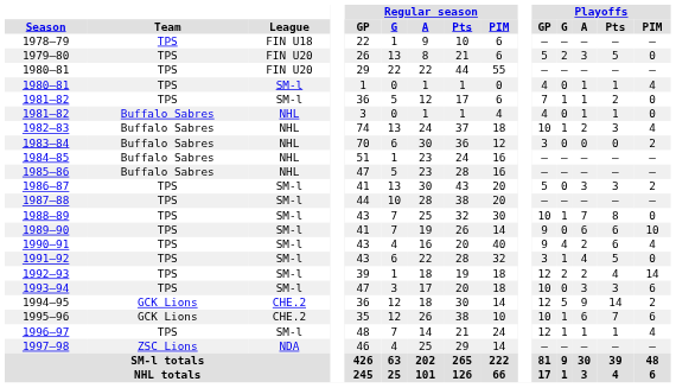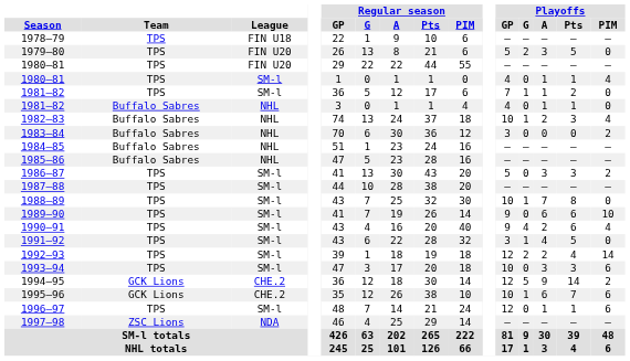 <table border="0" cellpadding="1" cellspacing="0" style="text-align:center; width:60em">
 <tr bgcolor="#e0e0e0">
 <th colspan="3" bgcolor="#ffffff"> </th>
 <th rowspan="99" bgcolor="#ffffff"> </th>
 <th colspan="5"><a href='#'>Regular season</a></th>
 <th rowspan="99" bgcolor="#ffffff"> </th>
 <th colspan="5"><a href='#'>Playoffs</a></th>
 </tr>
 <tr bgcolor="#e0e0e0">
 <th><a href='#'>Season</a></th>
 <th>Team</th>
 <th>League</th>
 <th>GP</th>
 <th><a href='#'>G</a></th>
 <th><a href='#'>A</a></th>
 <th><a href='#'>Pts</a></th>
 <th><a href='#'>PIM</a></th>
 <th>GP</th>
 <th>G</th>
 <th>A</th>
 <th>Pts</th>
 <th>PIM</th>
 </tr>
 <tr>
 <td>1978–79</td>
 <td><a href='#'>TPS</a></td>
 <td>FIN U18</td>
 <td>22</td>
 <td>1</td>
 <td>9</td>
 <td>10</td>
 <td>6</td>
 <td>—</td>
 <td>—</td>
 <td>—</td>
 <td>—</td>
 <td>—</td>
 </tr>
 <tr bgcolor="#f0f0f0">
 <td>1979–80</td>
 <td>TPS</td>
 <td>FIN U20</td>
 <td>26</td>
 <td>13</td>
 <td>8</td>
 <td>21</td>
 <td>6</td>
 <td>5</td>
 <td>2</td>
 <td>3</td>
 <td>5</td>
 <td>0</td>
 </tr>
 <tr>
 <td>1980–81</td>
 <td>TPS</td>
 <td>FIN U20</td>
 <td>29</td>
 <td>22</td>
 <td>22</td>
 <td>44</td>
 <td>55</td>
 <td>—</td>
 <td>—</td>
 <td>—</td>
 <td>—</td>
 <td>—</td>
 </tr>
 <tr bgcolor="#f0f0f0">
 <td><a href='#'>1980–81</a></td>
 <td>TPS</td>
 <td><a href='#'>SM-l</a></td>
 <td>1</td>
 <td>0</td>
 <td>1</td>
 <td>1</td>
 <td>0</td>
 <td>4</td>
 <td>0</td>
 <td>1</td>
 <td>1</td>
 <td>4</td>
 </tr>
 <tr>
 <td><a href='#'>1981–82</a></td>
 <td>TPS</td>
 <td>SM-l</td>
 <td>36</td>
 <td>5</td>
 <td>12</td>
 <td>17</td>
 <td>6</td>
 <td>7</td>
 <td>1</td>
 <td>1</td>
 <td>2</td>
 <td>0</td>
 </tr>
 <tr bgcolor="#f0f0f0">
 <td><a href='#'>1981–82</a></td>
 <td><a href='#'>Buffalo Sabres</a></td>
 <td><a href='#'>NHL</a></td>
 <td>3</td>
 <td>0</td>
 <td>1</td>
 <td>1</td>
 <td>4</td>
 <td>4</td>
 <td>0</td>
 <td>1</td>
 <td>1</td>
 <td>0</td>
 </tr>
 <tr>
 <td><a href='#'>1982–83</a></td>
 <td>Buffalo Sabres</td>
 <td>NHL</td>
 <td>74</td>
 <td>13</td>
 <td>24</td>
 <td>37</td>
 <td>18</td>
 <td>10</td>
 <td>1</td>
 <td>2</td>
 <td>3</td>
 <td>4</td>
 </tr>
 <tr bgcolor="#f0f0f0">
 <td><a href='#'>1983–84</a></td>
 <td>Buffalo Sabres</td>
 <td>NHL</td>
 <td>70</td>
 <td>6</td>
 <td>30</td>
 <td>36</td>
 <td>12</td>
 <td>3</td>
 <td>0</td>
 <td>0</td>
 <td>0</td>
 <td>2</td>
 </tr>
 <tr>
 <td><a href='#'>1984–85</a></td>
 <td>Buffalo Sabres</td>
 <td>NHL</td>
 <td>51</td>
 <td>1</td>
 <td>23</td>
 <td>24</td>
 <td>16</td>
 <td>—</td>
 <td>—</td>
 <td>—</td>
 <td>—</td>
 <td>—</td>
 </tr>
 <tr bgcolor="#f0f0f0">
 <td><a href='#'>1985–86</a></td>
 <td>Buffalo Sabres</td>
 <td>NHL</td>
 <td>47</td>
 <td>5</td>
 <td>23</td>
 <td>28</td>
 <td>16</td>
 <td>—</td>
 <td>—</td>
 <td>—</td>
 <td>—</td>
 <td>—</td>
 </tr>
 <tr>
 <td><a href='#'>1986–87</a></td>
 <td>TPS</td>
 <td>SM-l</td>
 <td>41</td>
 <td>13</td>
 <td>30</td>
 <td>43</td>
 <td>20</td>
 <td>5</td>
 <td>0</td>
 <td>3</td>
 <td>3</td>
 <td>2</td>
 </tr>
 <tr bgcolor="#f0f0f0">
 <td><a href='#'>1987–88</a></td>
 <td>TPS</td>
 <td>SM-l</td>
 <td>44</td>
 <td>10</td>
 <td>28</td>
 <td>38</td>
 <td>20</td>
 <td>—</td>
 <td>—</td>
 <td>—</td>
 <td>—</td>
 <td>—</td>
 </tr>
 <tr>
 <td><a href='#'>1988–89</a></td>
 <td>TPS</td>
 <td>SM-l</td>
 <td>43</td>
 <td>7</td>
 <td>25</td>
 <td>32</td>
 <td>30</td>
 <td>10</td>
 <td>1</td>
 <td>7</td>
 <td>8</td>
 <td>0</td>
 </tr>
 <tr bgcolor="#f0f0f0">
 <td><a href='#'>1989–90</a></td>
 <td>TPS</td>
 <td>SM-l</td>
 <td>41</td>
 <td>7</td>
 <td>19</td>
 <td>26</td>
 <td>14</td>
 <td>9</td>
 <td>0</td>
 <td>6</td>
 <td>6</td>
 <td>10</td>
 </tr>
 <tr>
 <td><a href='#'>1990–91</a></td>
 <td>TPS</td>
 <td>SM-l</td>
 <td>43</td>
 <td>4</td>
 <td>16</td>
 <td>20</td>
 <td>40</td>
 <td>9</td>
 <td>4</td>
 <td>2</td>
 <td>6</td>
 <td>4</td>
 </tr>
 <tr bgcolor="#f0f0f0">
 <td><a href='#'>1991–92</a></td>
 <td>TPS</td>
 <td>SM-l</td>
 <td>43</td>
 <td>6</td>
 <td>22</td>
 <td>28</td>
 <td>32</td>
 <td>3</td>
 <td>1</td>
 <td>4</td>
 <td>5</td>
 <td>0</td>
 </tr>
 <tr>
 <td><a href='#'>1992–93</a></td>
 <td>TPS</td>
 <td>SM-l</td>
 <td>39</td>
 <td>1</td>
 <td>18</td>
 <td>19</td>
 <td>18</td>
 <td>12</td>
 <td>2</td>
 <td>2</td>
 <td>4</td>
 <td>14</td>
 </tr>
 <tr bgcolor="#f0f0f0">
 <td><a href='#'>1993–94</a></td>
 <td>TPS</td>
 <td>SM-l</td>
 <td>47</td>
 <td>3</td>
 <td>17</td>
 <td>20</td>
 <td>18</td>
 <td>10</td>
 <td>0</td>
 <td>3</td>
 <td>3</td>
 <td>6</td>
 </tr>
 <tr>
 <td>1994–95</td>
 <td><a href='#'>GCK Lions</a></td>
 <td><a href='#'>CHE.2</a></td>
 <td>36</td>
 <td>12</td>
 <td>18</td>
 <td>30</td>
 <td>14</td>
 <td>12</td>
 <td>5</td>
 <td>9</td>
 <td>14</td>
 <td>2</td>
 </tr>
 <tr bgcolor="#f0f0f0">
 <td>1995–96</td>
 <td>GCK Lions</td>
 <td>CHE.2</td>
 <td>35</td>
 <td>12</td>
 <td>26</td>
 <td>38</td>
 <td>10</td>
 <td>10</td>
 <td>1</td>
 <td>6</td>
 <td>7</td>
 <td>6</td>
 </tr>
 <tr>
 <td><a href='#'>1996–97</a></td>
 <td>TPS</td>
 <td>SM-l</td>
 <td>48</td>
 <td>7</td>
 <td>14</td>
 <td>21</td>
 <td>24</td>
 <td>12</td>
+<td>0</td>
 <td>1</td>
 <td>1</td>
-<td>1</td>
-<td>4</td>
+<td>6</td>
 </tr>
 <tr bgcolor="#f0f0f0">
 <td><a href='#'>1997–98</a></td>
 <td><a href='#'>ZSC Lions</a></td>
 <td><a href='#'>NDA</a></td>
 <td>46</td>
 <td>4</td>
 <td>25</td>
 <td>29</td>
 <td>14</td>
 <td>—</td>
 <td>—</td>
 <td>—</td>
 <td>—</td>
 <td>—</td>
 </tr>
 <tr bgcolor="#e0e0e0">
 <th colspan="3">SM-l totals</th>
 <th>426</th>
 <th>63</th>
 <th>202</th>
 <th>265</th>
 <th>222</th>
 <th>81</th>
 <th>9</th>
 <th>30</th>
 <th>39</th>
 <th>48</th>
 </tr>
 <tr bgcolor="#e0e0e0">
 <th colspan="3">NHL totals</th>
 <th>245</th>
 <th>25</th>
 <th>101</th>
 <th>126</th>
 <th>66</th>
 <th>17</th>
 <th>1</th>
 <th>3</th>
 <th>4</th>
 <th>6</th>
 </tr>
 </table>
